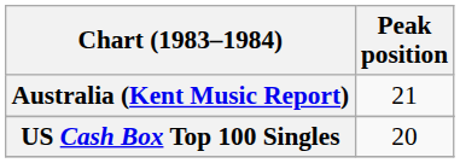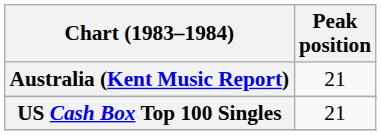 <table class="wikitable sortable plainrowheaders" style="text-align:center">
 <tr>
 <th scope="col">Chart (1983–1984)</th>
 <th scope="col">Peak<br>position</th>
 </tr>
 <tr>
 <th scope="row">Australia (<a href='#'>Kent Music Report</a>)</th>
 <td>21</td>
 </tr>
 <tr>
 </tr>
 <tr>
 </tr>
 <tr>
 </tr>
 <tr>
 </tr>
 <tr>
 </tr>
 <tr>
 </tr>
 <tr>
 </tr>
 <tr>
 </tr>
 <tr>
 </tr>
 <tr>
 <th scope="row">US <em><a href='#'>Cash Box</a></em> Top 100 Singles</th>
-<td>20</td>
+<td>21</td>
 </tr>
 <tr>
 </tr>
 </table>
